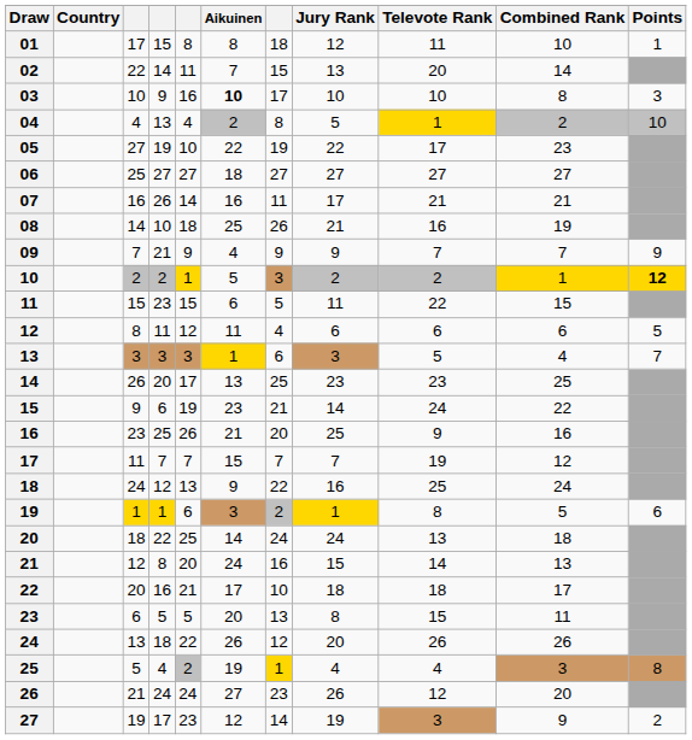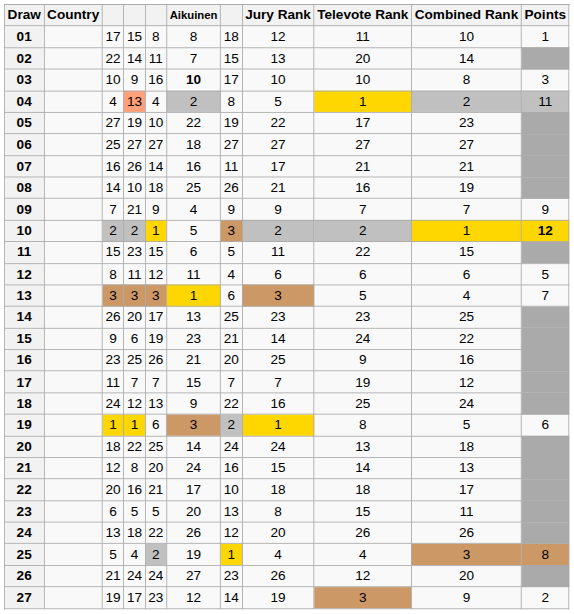 <table class="sortable wikitable collapsible plainrowheaders" style="text-align:center;">
 <tr>
 </tr>
 <tr>
 <th scope="col">Draw</th>
 <th scope="col">Country</th>
 <th scope="col"><small></small></th>
 <th scope="col"><small></small></th>
 <th scope="col"><small></small></th>
 <th scope="col"><small>Aikuinen</small></th>
 <th scope="col"><small></small></th>
 <th scope="col">Jury Rank</th>
 <th scope="col">Televote Rank</th>
 <th scope="col">Combined Rank</th>
 <th scope="col">Points</th>
 </tr>
 <tr>
 <th scope="row" style="text-align:center;">01</th>
 <td style="text-align:left;"></td>
 <td>17</td>
 <td>15</td>
 <td>8</td>
 <td>8</td>
 <td>18</td>
 <td>12</td>
 <td>11</td>
 <td>10</td>
 <td>1</td>
 </tr>
 <tr>
 <th scope="row" style="text-align:center;">02</th>
 <td style="text-align:left;"></td>
 <td>22</td>
 <td>14</td>
 <td>11</td>
 <td>7</td>
 <td>15</td>
 <td>13</td>
 <td>20</td>
 <td>14</td>
 <td style="background:#AAAAAA;"></td>
 </tr>
 <tr>
 <th scope="row" style="text-align:center;">03</th>
 <td style="text-align:left;"></td>
 <td>10</td>
 <td>9</td>
 <td>16</td>
 <td><strong>10</strong></td>
 <td>17</td>
 <td>10</td>
 <td>10</td>
 <td>8</td>
 <td>3</td>
 </tr>
 <tr>
 <th scope="row" style="text-align:center;">04</th>
 <td style="text-align:left;"></td>
 <td>4</td>
-<td>13</td>
+<td style="background: lightsalmon;">13</td>
 <td>4</td>
 <td style="background:silver;">2</td>
 <td>8</td>
 <td>5</td>
 <td style="background:gold;">1</td>
 <td style="background:silver;">2</td>
-<td style="background:silver;">10</td>
+<td style="background:silver;">11</td>
 </tr>
 <tr>
 <th scope="row" style="text-align:center;">05</th>
 <td style="text-align:left;"></td>
 <td>27</td>
 <td>19</td>
 <td>10</td>
 <td>22</td>
 <td>19</td>
 <td>22</td>
 <td>17</td>
 <td>23</td>
 <td style="background:#AAAAAA;"></td>
 </tr>
 <tr>
 <th scope="row" style="text-align:center;">06</th>
 <td style="text-align:left;"></td>
 <td>25</td>
 <td>27</td>
 <td>27</td>
 <td>18</td>
 <td>27</td>
 <td>27</td>
 <td>27</td>
 <td>27</td>
 <td style="background:#AAAAAA;"></td>
 </tr>
 <tr>
 <th scope="row" style="text-align:center;">07</th>
 <td style="text-align:left;"></td>
 <td>16</td>
 <td>26</td>
 <td>14</td>
 <td>16</td>
 <td>11</td>
 <td>17</td>
 <td>21</td>
 <td>21</td>
 <td style="background:#AAAAAA;"></td>
 </tr>
 <tr>
 <th scope="row" style="text-align:center;">08</th>
 <td style="text-align:left;"></td>
 <td>14</td>
 <td>10</td>
 <td>18</td>
 <td>25</td>
 <td>26</td>
 <td>21</td>
 <td>16</td>
 <td>19</td>
 <td style="background:#AAAAAA;"></td>
 </tr>
 <tr>
 <th scope="row" style="text-align:center;">09</th>
 <td style="text-align:left;"></td>
 <td>7</td>
 <td>21</td>
 <td>9</td>
 <td>4</td>
 <td>9</td>
 <td>9</td>
 <td>7</td>
 <td>7</td>
 <td>9</td>
 </tr>
 <tr>
 <th scope="row" style="text-align:center;">10</th>
 <td style="text-align:left;"></td>
 <td style="background:silver;">2</td>
 <td style="background:silver;">2</td>
 <td style="background:gold;">1</td>
 <td>5</td>
 <td style="background:#CC9966;">3</td>
 <td style="background:silver;">2</td>
 <td style="background:silver;">2</td>
 <td style="background:gold;">1</td>
 <td style="background:gold;"><strong>12</strong></td>
 </tr>
 <tr>
 <th scope="row" style="text-align:center;">11</th>
 <td style="text-align:left;"></td>
 <td>15</td>
 <td>23</td>
 <td>15</td>
 <td>6</td>
 <td>5</td>
 <td>11</td>
 <td>22</td>
 <td>15</td>
 <td style="background:#AAAAAA;"></td>
 </tr>
 <tr>
 <th scope="row" style="text-align:center;">12</th>
 <td style="text-align:left;"></td>
 <td>8</td>
 <td>11</td>
 <td>12</td>
 <td>11</td>
 <td>4</td>
 <td>6</td>
 <td>6</td>
 <td>6</td>
 <td>5</td>
 </tr>
 <tr>
 <th scope="row" style="text-align:center;">13</th>
 <td style="text-align:left;"></td>
 <td style="background:#CC9966;">3</td>
 <td style="background:#CC9966;">3</td>
 <td style="background:#CC9966;">3</td>
 <td style="background:gold;">1</td>
 <td>6</td>
 <td style="background:#CC9966;">3</td>
 <td>5</td>
 <td>4</td>
 <td>7</td>
 </tr>
 <tr>
 <th scope="row" style="text-align:center;">14</th>
 <td style="text-align:left;"></td>
 <td>26</td>
 <td>20</td>
 <td>17</td>
 <td>13</td>
 <td>25</td>
 <td>23</td>
 <td>23</td>
 <td>25</td>
 <td style="background:#AAAAAA;"></td>
 </tr>
 <tr>
 <th scope="row" style="text-align:center;">15</th>
 <td style="text-align:left;"></td>
 <td>9</td>
 <td>6</td>
 <td>19</td>
 <td>23</td>
 <td>21</td>
 <td>14</td>
 <td>24</td>
 <td>22</td>
 <td style="background:#AAAAAA;"></td>
 </tr>
 <tr>
 <th scope="row" style="text-align:center;">16</th>
 <td style="text-align:left;"></td>
 <td>23</td>
 <td>25</td>
 <td>26</td>
 <td>21</td>
 <td>20</td>
 <td>25</td>
 <td>9</td>
 <td>16</td>
 <td style="background:#AAAAAA;"></td>
 </tr>
 <tr>
 <th scope="row" style="text-align:center;">17</th>
 <td style="text-align:left;"></td>
 <td>11</td>
 <td>7</td>
 <td>7</td>
 <td>15</td>
 <td>7</td>
 <td>7</td>
 <td>19</td>
 <td>12</td>
 <td style="background:#AAAAAA;"></td>
 </tr>
 <tr>
 <th scope="row" style="text-align:center;">18</th>
 <td style="text-align:left;"></td>
 <td>24</td>
 <td>12</td>
 <td>13</td>
 <td>9</td>
 <td>22</td>
 <td>16</td>
 <td>25</td>
 <td>24</td>
 <td style="background:#AAAAAA;"></td>
 </tr>
 <tr>
 <th scope="row" style="text-align:center;">19</th>
 <td style="text-align:left;"></td>
 <td style="background:gold;">1</td>
 <td style="background:gold;">1</td>
 <td>6</td>
 <td style="background:#CC9966;">3</td>
 <td style="background:silver;">2</td>
 <td style="background:gold;">1</td>
 <td>8</td>
 <td>5</td>
 <td>6</td>
 </tr>
 <tr>
 <th scope="row" style="text-align:center;">20</th>
 <td style="text-align:left;"></td>
 <td>18</td>
 <td>22</td>
 <td>25</td>
 <td>14</td>
 <td>24</td>
 <td>24</td>
 <td>13</td>
 <td>18</td>
 <td style="background:#AAAAAA;"></td>
 </tr>
 <tr>
 <th scope="row" style="text-align:center;">21</th>
 <td style="text-align:left;"></td>
 <td>12</td>
 <td>8</td>
 <td>20</td>
 <td>24</td>
 <td>16</td>
 <td>15</td>
 <td>14</td>
 <td>13</td>
 <td style="background:#AAAAAA;"></td>
 </tr>
 <tr>
 <th scope="row" style="text-align:center;">22</th>
 <td style="text-align:left;"></td>
 <td>20</td>
 <td>16</td>
 <td>21</td>
 <td>17</td>
 <td>10</td>
 <td>18</td>
 <td>18</td>
 <td>17</td>
 <td style="background:#AAAAAA;"></td>
 </tr>
 <tr>
 <th scope="row" style="text-align:center;">23</th>
 <td style="text-align:left;"></td>
 <td>6</td>
 <td>5</td>
 <td>5</td>
 <td>20</td>
 <td>13</td>
 <td>8</td>
 <td>15</td>
 <td>11</td>
 <td style="background:#AAAAAA;"></td>
 </tr>
 <tr>
 <th scope="row" style="text-align:center;">24</th>
 <td style="text-align:left;"></td>
 <td>13</td>
 <td>18</td>
 <td>22</td>
 <td>26</td>
 <td>12</td>
 <td>20</td>
 <td>26</td>
 <td>26</td>
 <td style="background:#AAAAAA;"></td>
 </tr>
 <tr>
 <th scope="row" style="text-align:center;">25</th>
 <td style="text-align:left;"></td>
 <td>5</td>
 <td>4</td>
 <td style="background:silver;">2</td>
 <td>19</td>
 <td style="background:gold;">1</td>
 <td>4</td>
 <td>4</td>
 <td style="background:#CC9966;">3</td>
 <td style="background:#CC9966;">8</td>
 </tr>
 <tr>
 <th scope="row" style="text-align:center;">26</th>
 <td style="text-align:left;"></td>
 <td>21</td>
 <td>24</td>
 <td>24</td>
 <td>27</td>
 <td>23</td>
 <td>26</td>
 <td>12</td>
 <td>20</td>
 <td style="background:#AAAAAA;"></td>
 </tr>
 <tr>
 <th scope="row" style="text-align:center;">27</th>
 <td style="text-align:left;"></td>
 <td>19</td>
 <td>17</td>
 <td>23</td>
 <td>12</td>
 <td>14</td>
 <td>19</td>
 <td style="background:#CC9966;">3</td>
 <td>9</td>
 <td>2</td>
 </tr>
 </table>
